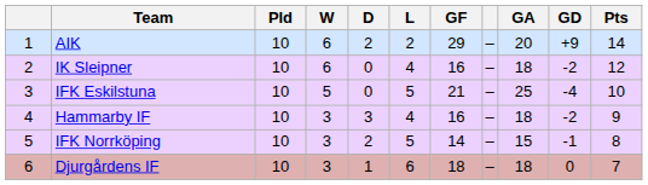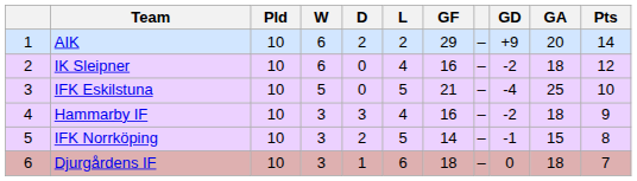 <table class="wikitable" style="text-align: center;">
 <tr>
 <th style="width: 40px;"></th>
 <th style="width: 200px;">Team</th>
 <th style="width: 45px;">Pld</th>
 <th style="width: 35px;">W</th>
 <th style="width: 35px;">D</th>
 <th style="width: 35px;">L</th>
 <th style="width: 45px;">GF</th>
 <th></th>
+<th style="width: 35px;">GD</th>
 <th style="width: 45px;">GA</th>
-<th style="width: 35px;">GD</th>
 <th style="width: 45px;">Pts</th>
 </tr>
 <tr style="background: #d2e6ff">
 <td>1</td>
 <td style="text-align: left;"><a href='#'>AIK</a></td>
 <td>10</td>
 <td>6</td>
 <td>2</td>
 <td>2</td>
 <td>29</td>
 <td>–</td>
+<td>+9</td>
 <td>20</td>
-<td>+9</td>
 <td>14</td>
 </tr>
 <tr style="background: #ecd1ff">
 <td>2</td>
 <td style="text-align: left;"><a href='#'>IK Sleipner</a></td>
 <td>10</td>
 <td>6</td>
 <td>0</td>
 <td>4</td>
 <td>16</td>
 <td>–</td>
+<td>-2</td>
 <td>18</td>
-<td>-2</td>
 <td>12</td>
 </tr>
 <tr style="background: #ecd1ff">
 <td>3</td>
 <td style="text-align: left;"><a href='#'>IFK Eskilstuna</a></td>
 <td>10</td>
 <td>5</td>
 <td>0</td>
 <td>5</td>
 <td>21</td>
 <td>–</td>
+<td>-4</td>
 <td>25</td>
-<td>-4</td>
 <td>10</td>
 </tr>
 <tr style="background: #ecd1ff">
 <td>4</td>
 <td style="text-align: left;"><a href='#'>Hammarby IF</a></td>
 <td>10</td>
 <td>3</td>
 <td>3</td>
 <td>4</td>
 <td>16</td>
 <td>–</td>
+<td>-2</td>
 <td>18</td>
-<td>-2</td>
 <td>9</td>
 </tr>
 <tr style="background: #ecd1ff">
 <td>5</td>
 <td style="text-align: left;"><a href='#'>IFK Norrköping</a></td>
 <td>10</td>
 <td>3</td>
 <td>2</td>
 <td>5</td>
 <td>14</td>
 <td>–</td>
+<td>-1</td>
 <td>15</td>
-<td>-1</td>
 <td>8</td>
 </tr>
 <tr style="background: #deb0b0">
 <td>6</td>
 <td style="text-align: left;"><a href='#'>Djurgårdens IF</a></td>
 <td>10</td>
 <td>3</td>
 <td>1</td>
 <td>6</td>
 <td>18</td>
 <td>–</td>
+<td>0</td>
 <td>18</td>
-<td>0</td>
 <td>7</td>
 </tr>
 </table>
